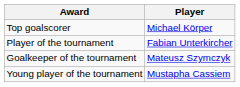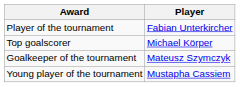 <table class="wikitable">
 <tr>
 <th>Award</th>
 <th>Player</th>
 </tr>
 <tr>
+<td>Player of the tournament</td>
+<td> <a href='#'>Fabian Unterkircher</a></td>
+</tr>
+<tr>
 <td>Top goalscorer</td>
 <td> <a href='#'>Michael Körper</a></td>
-</tr>
-<tr>
-<td>Player of the tournament</td>
-<td> <a href='#'>Fabian Unterkircher</a></td>
 </tr>
 <tr>
 <td>Goalkeeper of the tournament</td>
 <td> <a href='#'>Mateusz Szymczyk</a></td>
 </tr>
 <tr>
 <td>Young player of the tournament</td>
 <td> <a href='#'>Mustapha Cassiem</a></td>
 </tr>
 </table>
